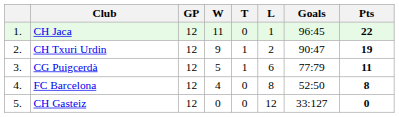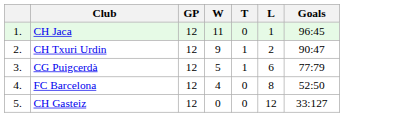 <table class="wikitable">
 <tr>
 <th width="30"></th>
 <th width="200">Club</th>
 <th width="30">GP</th>
 <th width="30">W</th>
 <th width="30">T</th>
 <th width="30">L</th>
 <th width="70">Goals</th>
-<th width="70">Pts</th>
 </tr>
 <tr bgcolor="#e6fae6" align="center">
 <td>1.</td>
 <td align="left"><a href='#'>CH Jaca</a></td>
 <td>12</td>
 <td>11</td>
 <td>0</td>
 <td>1</td>
 <td>96:45</td>
-<td><strong>22</strong></td>
 </tr>
 <tr bgcolor="#FFFFFF" align="center">
 <td>2.</td>
 <td align="left"><a href='#'>CH Txuri Urdin</a></td>
 <td>12</td>
 <td>9</td>
 <td>1</td>
 <td>2</td>
 <td>90:47</td>
-<td><strong>19</strong></td>
 </tr>
 <tr bgcolor="#FFFFFF" align="center">
 <td>3.</td>
 <td align="left"><a href='#'>CG Puigcerdà</a></td>
 <td>12</td>
 <td>5</td>
 <td>1</td>
 <td>6</td>
 <td>77:79</td>
-<td><strong>11</strong></td>
 </tr>
 <tr bgcolor="#FFFFFF" align="center">
 <td>4.</td>
 <td align="left"><a href='#'>FC Barcelona</a></td>
 <td>12</td>
 <td>4</td>
 <td>0</td>
 <td>8</td>
 <td>52:50</td>
-<td><strong>8</strong></td>
 </tr>
 <tr bgcolor="#FFFFFF" align="center">
 <td>5.</td>
 <td align="left"><a href='#'>CH Gasteiz</a></td>
 <td>12</td>
 <td>0</td>
 <td>0</td>
 <td>12</td>
 <td>33:127</td>
-<td><strong>0</strong></td>
 </tr>
 </table>
